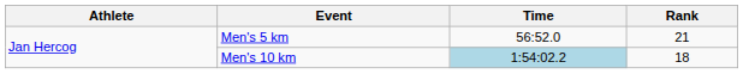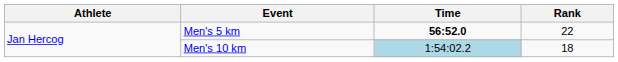 <table class="wikitable" style="text-align:center; font-size:90%; width:50%;">
 <tr>
 <th>Athlete</th>
 <th>Event</th>
 <th>Time</th>
 <th>Rank</th>
 </tr>
 <tr>
 <td align=left rowspan=2><a href='#'>Jan Hercog</a></td>
 <td align=left><a href='#'>Men's 5 km</a></td>
-<td>56:52.0</td>
-<td>21</td>
+<td><strong>56:52.0</strong></td>
+<td>22</td>
 </tr>
 <tr>
 <td align=left><a href='#'>Men's 10 km</a></td>
 <td style="background: lightblue;">1:54:02.2</td>
 <td>18</td>
 </tr>
 </table>
